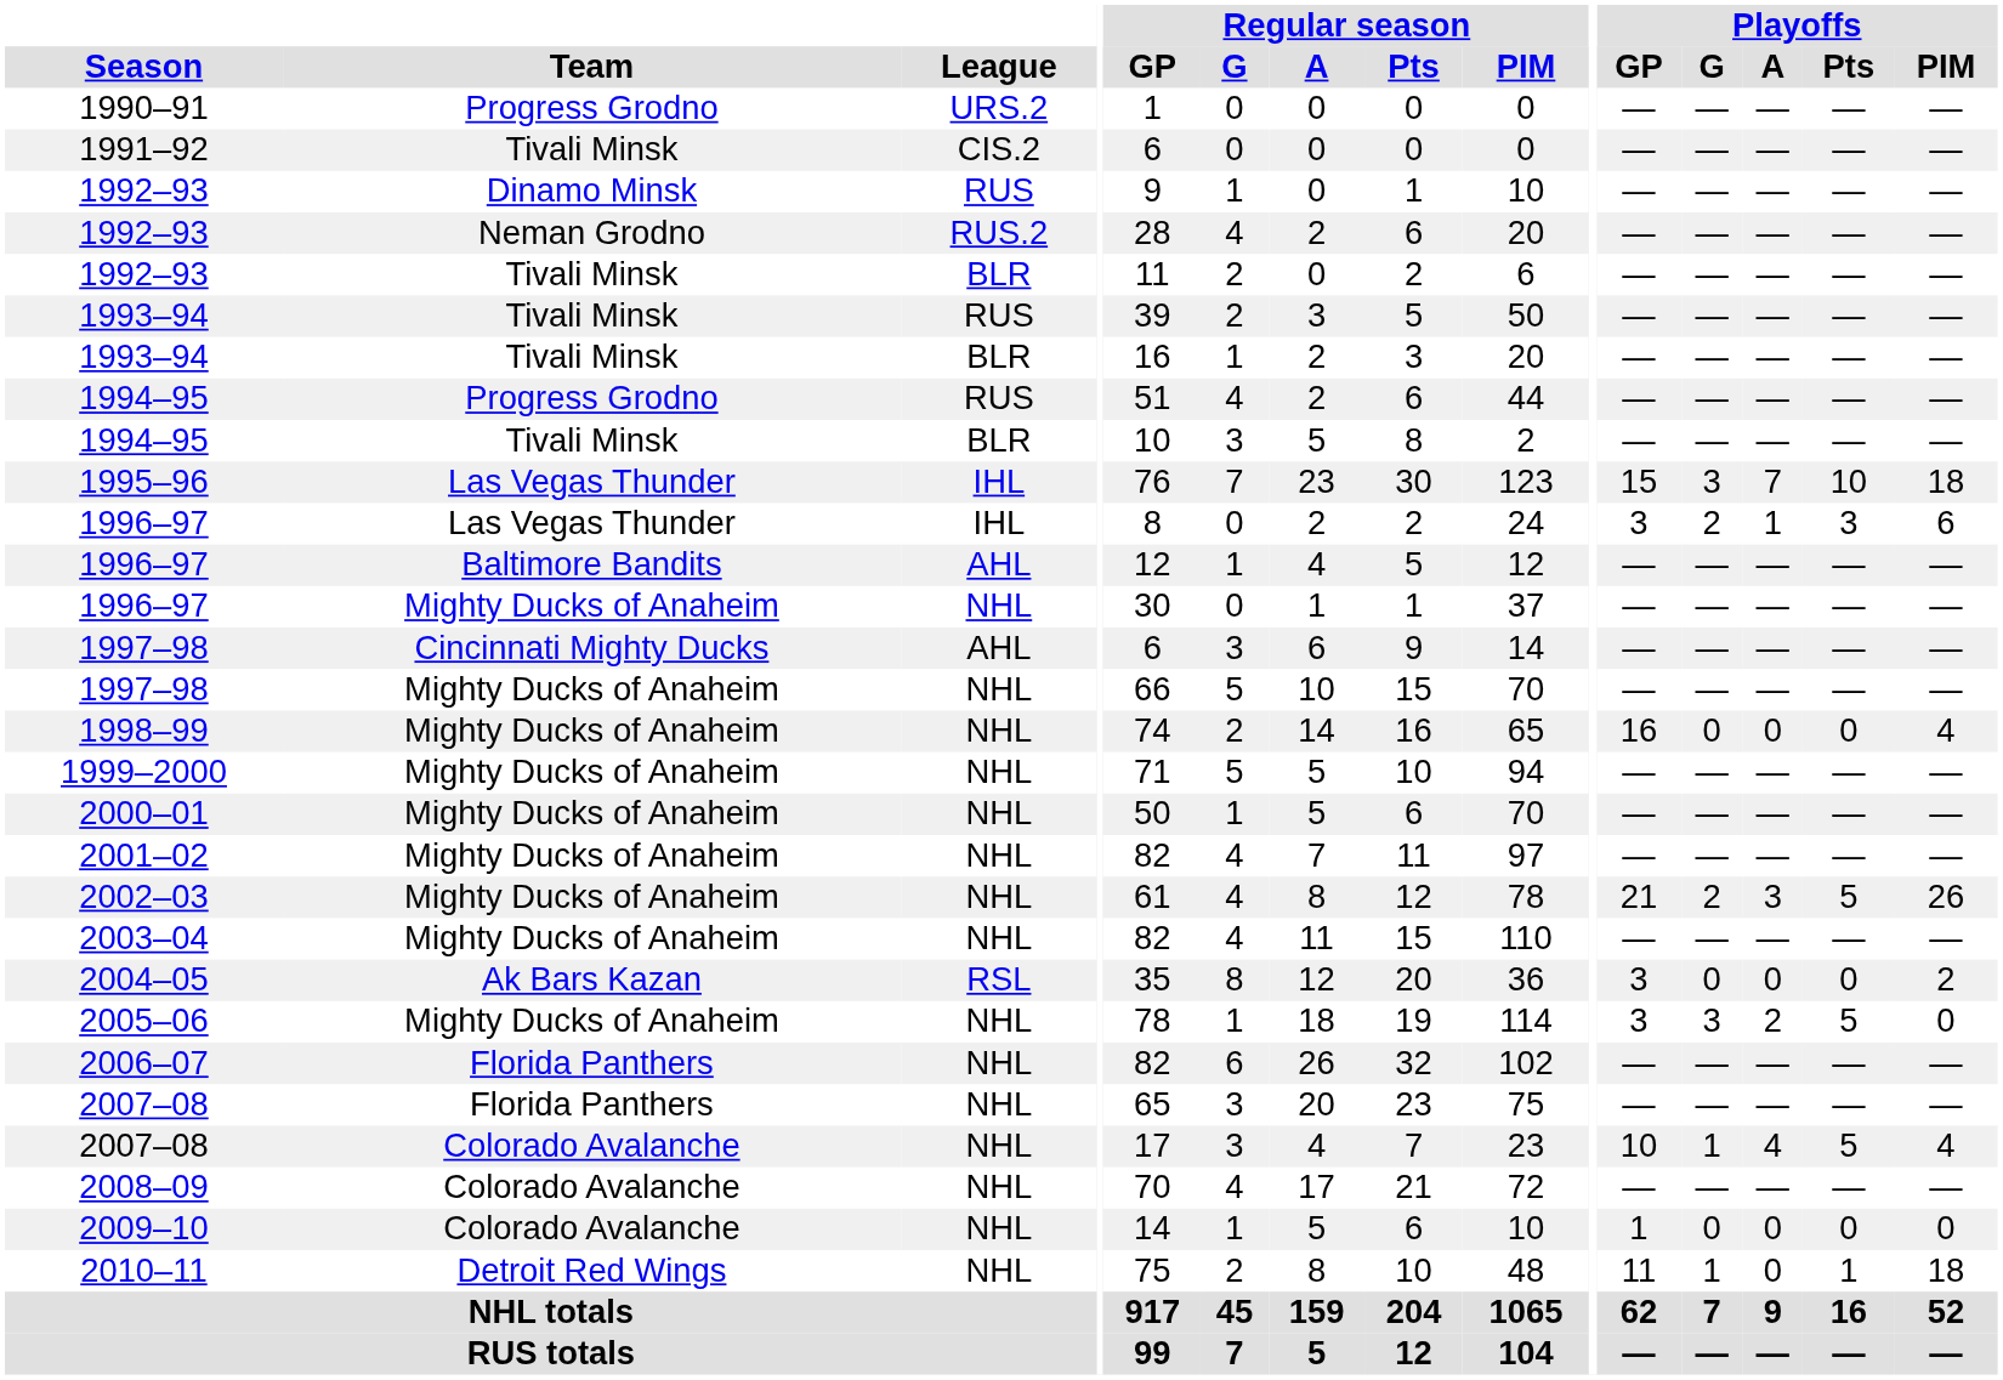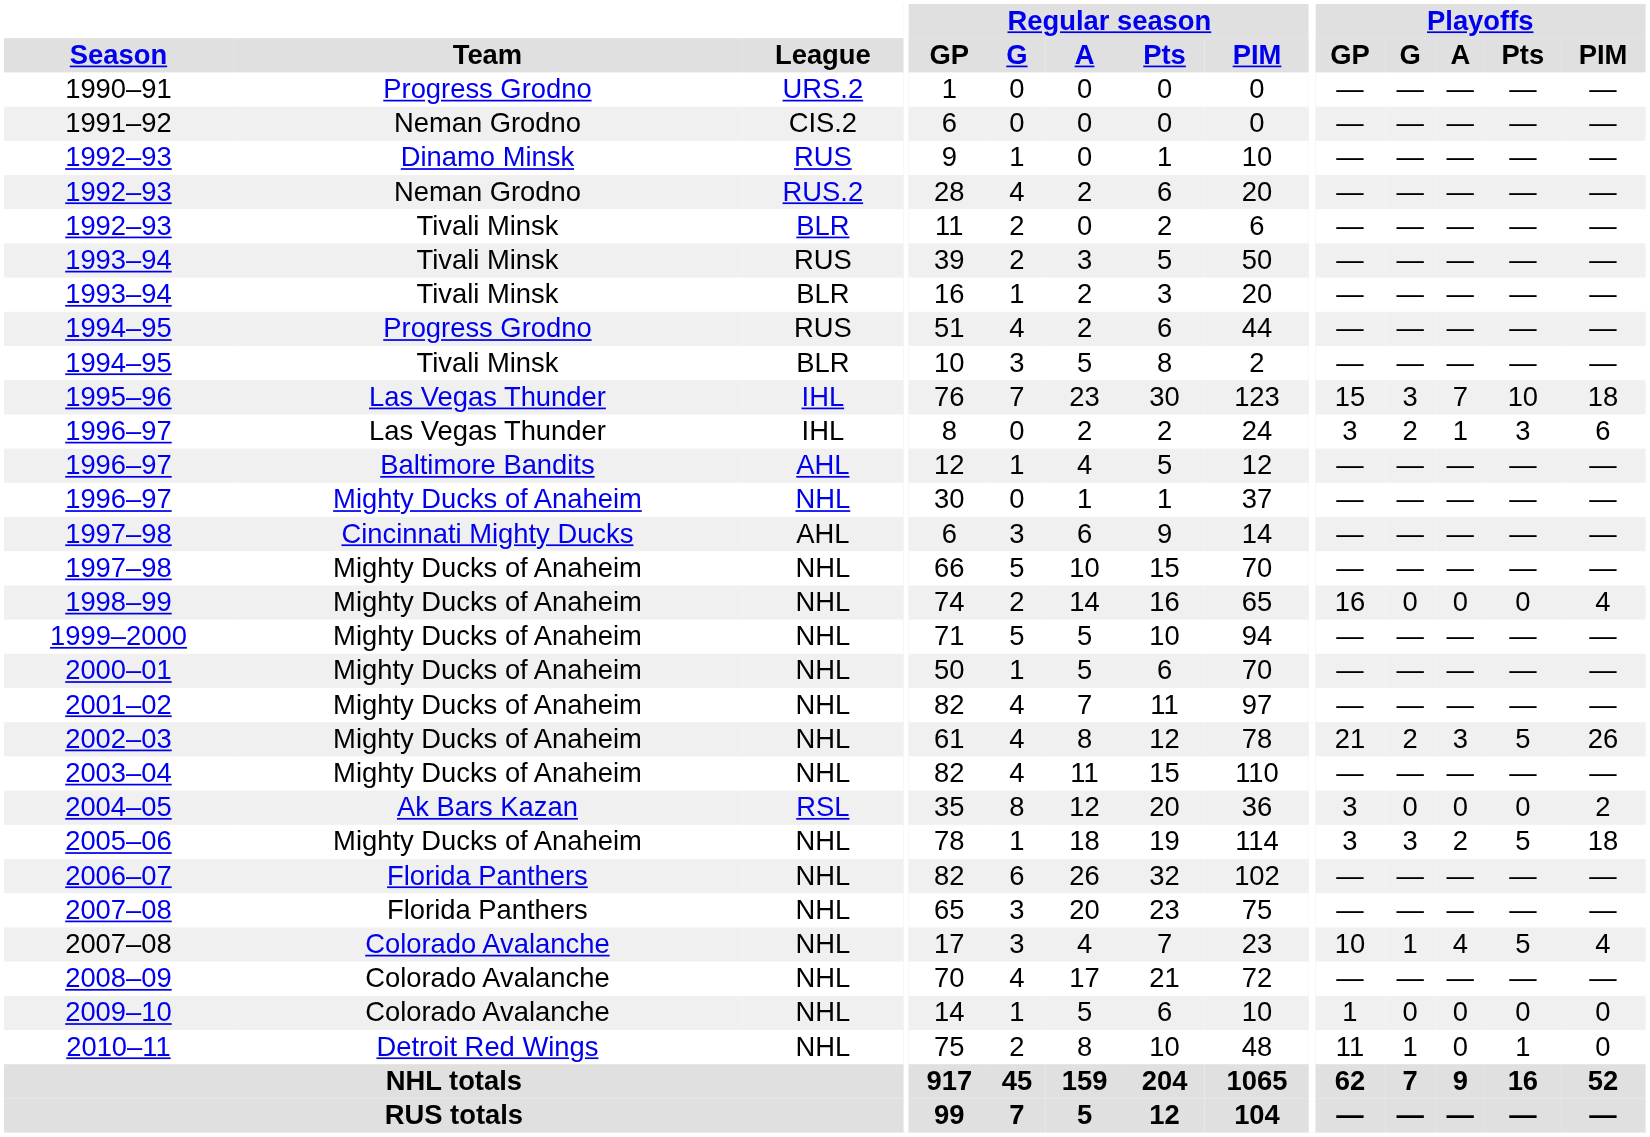 <table border="0" cellpadding="1" cellspacing="0" style="text-align:center; width:60em">
 <tr bgcolor="#e0e0e0">
 <th colspan="3" bgcolor="#ffffff"></th>
 <th rowspan="99" bgcolor="#ffffff"></th>
 <th colspan="5"><a href='#'>Regular season</a></th>
 <th rowspan="99" bgcolor="#ffffff"></th>
 <th colspan="5"><a href='#'>Playoffs</a></th>
 </tr>
 <tr bgcolor="#e0e0e0">
 <th><a href='#'>Season</a></th>
 <th>Team</th>
 <th>League</th>
 <th>GP</th>
 <th><a href='#'>G</a></th>
 <th><a href='#'>A</a></th>
 <th><a href='#'>Pts</a></th>
 <th><a href='#'>PIM</a></th>
 <th>GP</th>
 <th>G</th>
 <th>A</th>
 <th>Pts</th>
 <th>PIM</th>
 </tr>
 <tr>
 <td>1990–91</td>
 <td><a href='#'>Progress Grodno</a></td>
 <td><a href='#'>URS.2</a></td>
 <td>1</td>
 <td>0</td>
 <td>0</td>
 <td>0</td>
 <td>0</td>
 <td>—</td>
 <td>—</td>
 <td>—</td>
 <td>—</td>
 <td>—</td>
 </tr>
 <tr bgcolor="#f0f0f0">
 <td>1991–92</td>
-<td>Tivali Minsk</td>
+<td>Neman Grodno</td>
 <td>CIS.2</td>
 <td>6</td>
 <td>0</td>
 <td>0</td>
 <td>0</td>
 <td>0</td>
 <td>—</td>
 <td>—</td>
 <td>—</td>
 <td>—</td>
 <td>—</td>
 </tr>
 <tr>
 <td><a href='#'>1992–93</a></td>
 <td><a href='#'>Dinamo Minsk</a></td>
 <td><a href='#'>RUS</a></td>
 <td>9</td>
 <td>1</td>
 <td>0</td>
 <td>1</td>
 <td>10</td>
 <td>—</td>
 <td>—</td>
 <td>—</td>
 <td>—</td>
 <td>—</td>
 </tr>
 <tr bgcolor="#f0f0f0">
 <td><a href='#'>1992–93</a></td>
 <td>Neman Grodno</td>
 <td><a href='#'>RUS.2</a></td>
 <td>28</td>
 <td>4</td>
 <td>2</td>
 <td>6</td>
 <td>20</td>
 <td>—</td>
 <td>—</td>
 <td>—</td>
 <td>—</td>
 <td>—</td>
 </tr>
 <tr>
 <td><a href='#'>1992–93</a></td>
 <td>Tivali Minsk</td>
 <td><a href='#'>BLR</a></td>
 <td>11</td>
 <td>2</td>
 <td>0</td>
 <td>2</td>
 <td>6</td>
 <td>—</td>
 <td>—</td>
 <td>—</td>
 <td>—</td>
 <td>—</td>
 </tr>
 <tr bgcolor="#f0f0f0">
 <td><a href='#'>1993–94</a></td>
 <td>Tivali Minsk</td>
 <td>RUS</td>
 <td>39</td>
 <td>2</td>
 <td>3</td>
 <td>5</td>
 <td>50</td>
 <td>—</td>
 <td>—</td>
 <td>—</td>
 <td>—</td>
 <td>—</td>
 </tr>
 <tr>
 <td><a href='#'>1993–94</a></td>
 <td>Tivali Minsk</td>
 <td>BLR</td>
 <td>16</td>
 <td>1</td>
 <td>2</td>
 <td>3</td>
 <td>20</td>
 <td>—</td>
 <td>—</td>
 <td>—</td>
 <td>—</td>
 <td>—</td>
 </tr>
 <tr bgcolor="#f0f0f0">
 <td><a href='#'>1994–95</a></td>
 <td><a href='#'>Progress Grodno</a></td>
 <td>RUS</td>
 <td>51</td>
 <td>4</td>
 <td>2</td>
 <td>6</td>
 <td>44</td>
 <td>—</td>
 <td>—</td>
 <td>—</td>
 <td>—</td>
 <td>—</td>
 </tr>
 <tr>
 <td><a href='#'>1994–95</a></td>
 <td>Tivali Minsk</td>
 <td>BLR</td>
 <td>10</td>
 <td>3</td>
 <td>5</td>
 <td>8</td>
 <td>2</td>
 <td>—</td>
 <td>—</td>
 <td>—</td>
 <td>—</td>
 <td>—</td>
 </tr>
 <tr bgcolor="#f0f0f0">
 <td><a href='#'>1995–96</a></td>
 <td><a href='#'>Las Vegas Thunder</a></td>
 <td><a href='#'>IHL</a></td>
 <td>76</td>
 <td>7</td>
 <td>23</td>
 <td>30</td>
 <td>123</td>
 <td>15</td>
 <td>3</td>
 <td>7</td>
 <td>10</td>
 <td>18</td>
 </tr>
 <tr>
 <td><a href='#'>1996–97</a></td>
 <td>Las Vegas Thunder</td>
 <td>IHL</td>
 <td>8</td>
 <td>0</td>
 <td>2</td>
 <td>2</td>
 <td>24</td>
 <td>3</td>
 <td>2</td>
 <td>1</td>
 <td>3</td>
 <td>6</td>
 </tr>
 <tr bgcolor="#f0f0f0">
 <td><a href='#'>1996–97</a></td>
 <td><a href='#'>Baltimore Bandits</a></td>
 <td><a href='#'>AHL</a></td>
 <td>12</td>
 <td>1</td>
 <td>4</td>
 <td>5</td>
 <td>12</td>
 <td>—</td>
 <td>—</td>
 <td>—</td>
 <td>—</td>
 <td>—</td>
 </tr>
 <tr>
 <td><a href='#'>1996–97</a></td>
 <td><a href='#'>Mighty Ducks of Anaheim</a></td>
 <td><a href='#'>NHL</a></td>
 <td>30</td>
 <td>0</td>
 <td>1</td>
 <td>1</td>
 <td>37</td>
 <td>—</td>
 <td>—</td>
 <td>—</td>
 <td>—</td>
 <td>—</td>
 </tr>
 <tr bgcolor="#f0f0f0">
 <td><a href='#'>1997–98</a></td>
 <td><a href='#'>Cincinnati Mighty Ducks</a></td>
 <td>AHL</td>
 <td>6</td>
 <td>3</td>
 <td>6</td>
 <td>9</td>
 <td>14</td>
 <td>—</td>
 <td>—</td>
 <td>—</td>
 <td>—</td>
 <td>—</td>
 </tr>
 <tr>
 <td><a href='#'>1997–98</a></td>
 <td>Mighty Ducks of Anaheim</td>
 <td>NHL</td>
 <td>66</td>
 <td>5</td>
 <td>10</td>
 <td>15</td>
 <td>70</td>
 <td>—</td>
 <td>—</td>
 <td>—</td>
 <td>—</td>
 <td>—</td>
 </tr>
 <tr bgcolor="#f0f0f0">
 <td><a href='#'>1998–99</a></td>
 <td>Mighty Ducks of Anaheim</td>
 <td>NHL</td>
 <td>74</td>
 <td>2</td>
 <td>14</td>
 <td>16</td>
 <td>65</td>
 <td>16</td>
 <td>0</td>
 <td>0</td>
 <td>0</td>
 <td>4</td>
 </tr>
 <tr>
 <td><a href='#'>1999–2000</a></td>
 <td>Mighty Ducks of Anaheim</td>
 <td>NHL</td>
 <td>71</td>
 <td>5</td>
 <td>5</td>
 <td>10</td>
 <td>94</td>
 <td>—</td>
 <td>—</td>
 <td>—</td>
 <td>—</td>
 <td>—</td>
 </tr>
 <tr bgcolor="#f0f0f0">
 <td><a href='#'>2000–01</a></td>
 <td>Mighty Ducks of Anaheim</td>
 <td>NHL</td>
 <td>50</td>
 <td>1</td>
 <td>5</td>
 <td>6</td>
 <td>70</td>
 <td>—</td>
 <td>—</td>
 <td>—</td>
 <td>—</td>
 <td>—</td>
 </tr>
 <tr>
 <td><a href='#'>2001–02</a></td>
 <td>Mighty Ducks of Anaheim</td>
 <td>NHL</td>
 <td>82</td>
 <td>4</td>
 <td>7</td>
 <td>11</td>
 <td>97</td>
 <td>—</td>
 <td>—</td>
 <td>—</td>
 <td>—</td>
 <td>—</td>
 </tr>
 <tr bgcolor="#f0f0f0">
 <td><a href='#'>2002–03</a></td>
 <td>Mighty Ducks of Anaheim</td>
 <td>NHL</td>
 <td>61</td>
 <td>4</td>
 <td>8</td>
 <td>12</td>
 <td>78</td>
 <td>21</td>
 <td>2</td>
 <td>3</td>
 <td>5</td>
 <td>26</td>
 </tr>
 <tr>
 <td><a href='#'>2003–04</a></td>
 <td>Mighty Ducks of Anaheim</td>
 <td>NHL</td>
 <td>82</td>
 <td>4</td>
 <td>11</td>
 <td>15</td>
 <td>110</td>
 <td>—</td>
 <td>—</td>
 <td>—</td>
 <td>—</td>
 <td>—</td>
 </tr>
 <tr bgcolor="#f0f0f0">
 <td><a href='#'>2004–05</a></td>
 <td><a href='#'>Ak Bars Kazan</a></td>
 <td><a href='#'>RSL</a></td>
 <td>35</td>
 <td>8</td>
 <td>12</td>
 <td>20</td>
 <td>36</td>
 <td>3</td>
 <td>0</td>
 <td>0</td>
 <td>0</td>
 <td>2</td>
 </tr>
 <tr>
 <td><a href='#'>2005–06</a></td>
 <td>Mighty Ducks of Anaheim</td>
 <td>NHL</td>
 <td>78</td>
 <td>1</td>
 <td>18</td>
 <td>19</td>
 <td>114</td>
 <td>3</td>
 <td>3</td>
 <td>2</td>
 <td>5</td>
-<td>0</td>
+<td>18</td>
 </tr>
 <tr bgcolor="#f0f0f0">
 <td><a href='#'>2006–07</a></td>
 <td><a href='#'>Florida Panthers</a></td>
 <td>NHL</td>
 <td>82</td>
 <td>6</td>
 <td>26</td>
 <td>32</td>
 <td>102</td>
 <td>—</td>
 <td>—</td>
 <td>—</td>
 <td>—</td>
 <td>—</td>
 </tr>
 <tr>
 <td><a href='#'>2007–08</a></td>
 <td>Florida Panthers</td>
 <td>NHL</td>
 <td>65</td>
 <td>3</td>
 <td>20</td>
 <td>23</td>
 <td>75</td>
 <td>—</td>
 <td>—</td>
 <td>—</td>
 <td>—</td>
 <td>—</td>
 </tr>
 <tr bgcolor="#f0f0f0">
 <td>2007–08</td>
 <td><a href='#'>Colorado Avalanche</a></td>
 <td>NHL</td>
 <td>17</td>
 <td>3</td>
 <td>4</td>
 <td>7</td>
 <td>23</td>
 <td>10</td>
 <td>1</td>
 <td>4</td>
 <td>5</td>
 <td>4</td>
 </tr>
 <tr>
 <td><a href='#'>2008–09</a></td>
 <td>Colorado Avalanche</td>
 <td>NHL</td>
 <td>70</td>
 <td>4</td>
 <td>17</td>
 <td>21</td>
 <td>72</td>
 <td>—</td>
 <td>—</td>
 <td>—</td>
 <td>—</td>
 <td>—</td>
 </tr>
 <tr bgcolor="#f0f0f0">
 <td><a href='#'>2009–10</a></td>
 <td>Colorado Avalanche</td>
 <td>NHL</td>
 <td>14</td>
 <td>1</td>
 <td>5</td>
 <td>6</td>
 <td>10</td>
 <td>1</td>
 <td>0</td>
 <td>0</td>
 <td>0</td>
 <td>0</td>
 </tr>
 <tr>
 <td><a href='#'>2010–11</a></td>
 <td><a href='#'>Detroit Red Wings</a></td>
 <td>NHL</td>
 <td>75</td>
 <td>2</td>
 <td>8</td>
 <td>10</td>
 <td>48</td>
 <td>11</td>
 <td>1</td>
 <td>0</td>
 <td>1</td>
-<td>18</td>
+<td>0</td>
 </tr>
 <tr bgcolor="#e0e0e0">
 <th colspan="3">NHL totals</th>
 <th>917</th>
 <th>45</th>
 <th>159</th>
 <th>204</th>
 <th>1065</th>
 <th>62</th>
 <th>7</th>
 <th>9</th>
 <th>16</th>
 <th>52</th>
 </tr>
 <tr bgcolor="#e0e0e0">
 <th colspan="3">RUS totals</th>
 <th>99</th>
 <th>7</th>
 <th>5</th>
 <th>12</th>
 <th>104</th>
 <th>—</th>
 <th>—</th>
 <th>—</th>
 <th>—</th>
 <th>—</th>
 </tr>
 </table>
